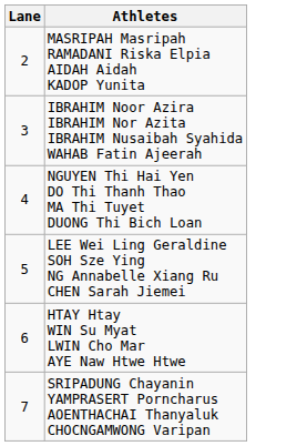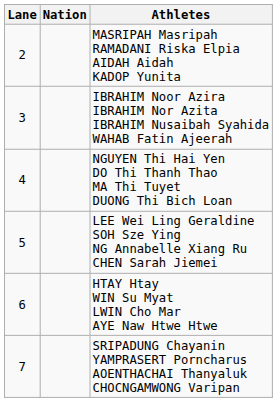 <table class="wikitable sortable" style="text-align:center">
 <tr>
 <th>Lane</th>
+<th>Nation</th>
 <th>Athletes</th>
 </tr>
 <tr>
 <td>2</td>
+<td align=left></td>
 <td align=left>MASRIPAH Masripah <br> RAMADANI Riska Elpia <br> AIDAH Aidah <br> KADOP Yunita</td>
 </tr>
 <tr>
 <td>3</td>
+<td align=left></td>
 <td align=left>IBRAHIM Noor Azira <br> IBRAHIM Nor Azita <br> IBRAHIM Nusaibah Syahida <br> WAHAB Fatin Ajeerah</td>
 </tr>
 <tr>
 <td>4</td>
+<td align=left></td>
 <td align=left>NGUYEN Thi Hai Yen <br> DO Thi Thanh Thao <br> MA Thi Tuyet <br> DUONG Thi Bich Loan</td>
 </tr>
 <tr>
 <td>5</td>
+<td align=left></td>
 <td align=left>LEE Wei Ling Geraldine <br> SOH Sze Ying <br> NG Annabelle Xiang Ru <br> CHEN Sarah Jiemei</td>
 </tr>
 <tr>
 <td>6</td>
+<td align=left></td>
 <td align=left>HTAY Htay <br> WIN Su Myat <br> LWIN Cho Mar <br> AYE Naw Htwe Htwe</td>
 </tr>
 <tr>
 <td>7</td>
+<td align=left></td>
 <td align=left>SRIPADUNG Chayanin <br> YAMPRASERT Porncharus <br> AOENTHACHAI Thanyaluk <br> CHOCNGAMWONG Varipan</td>
 </tr>
 </table>
